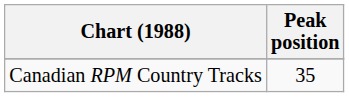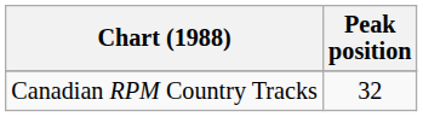 <table class="wikitable sortable">
 <tr>
 <th align="left">Chart (1988)</th>
 <th align="center">Peak<br>position</th>
 </tr>
 <tr>
 </tr>
 <tr>
 <td align="left">Canadian <em>RPM</em> Country Tracks</td>
-<td align="center">35</td>
+<td align="center">32</td>
 </tr>
 </table>
